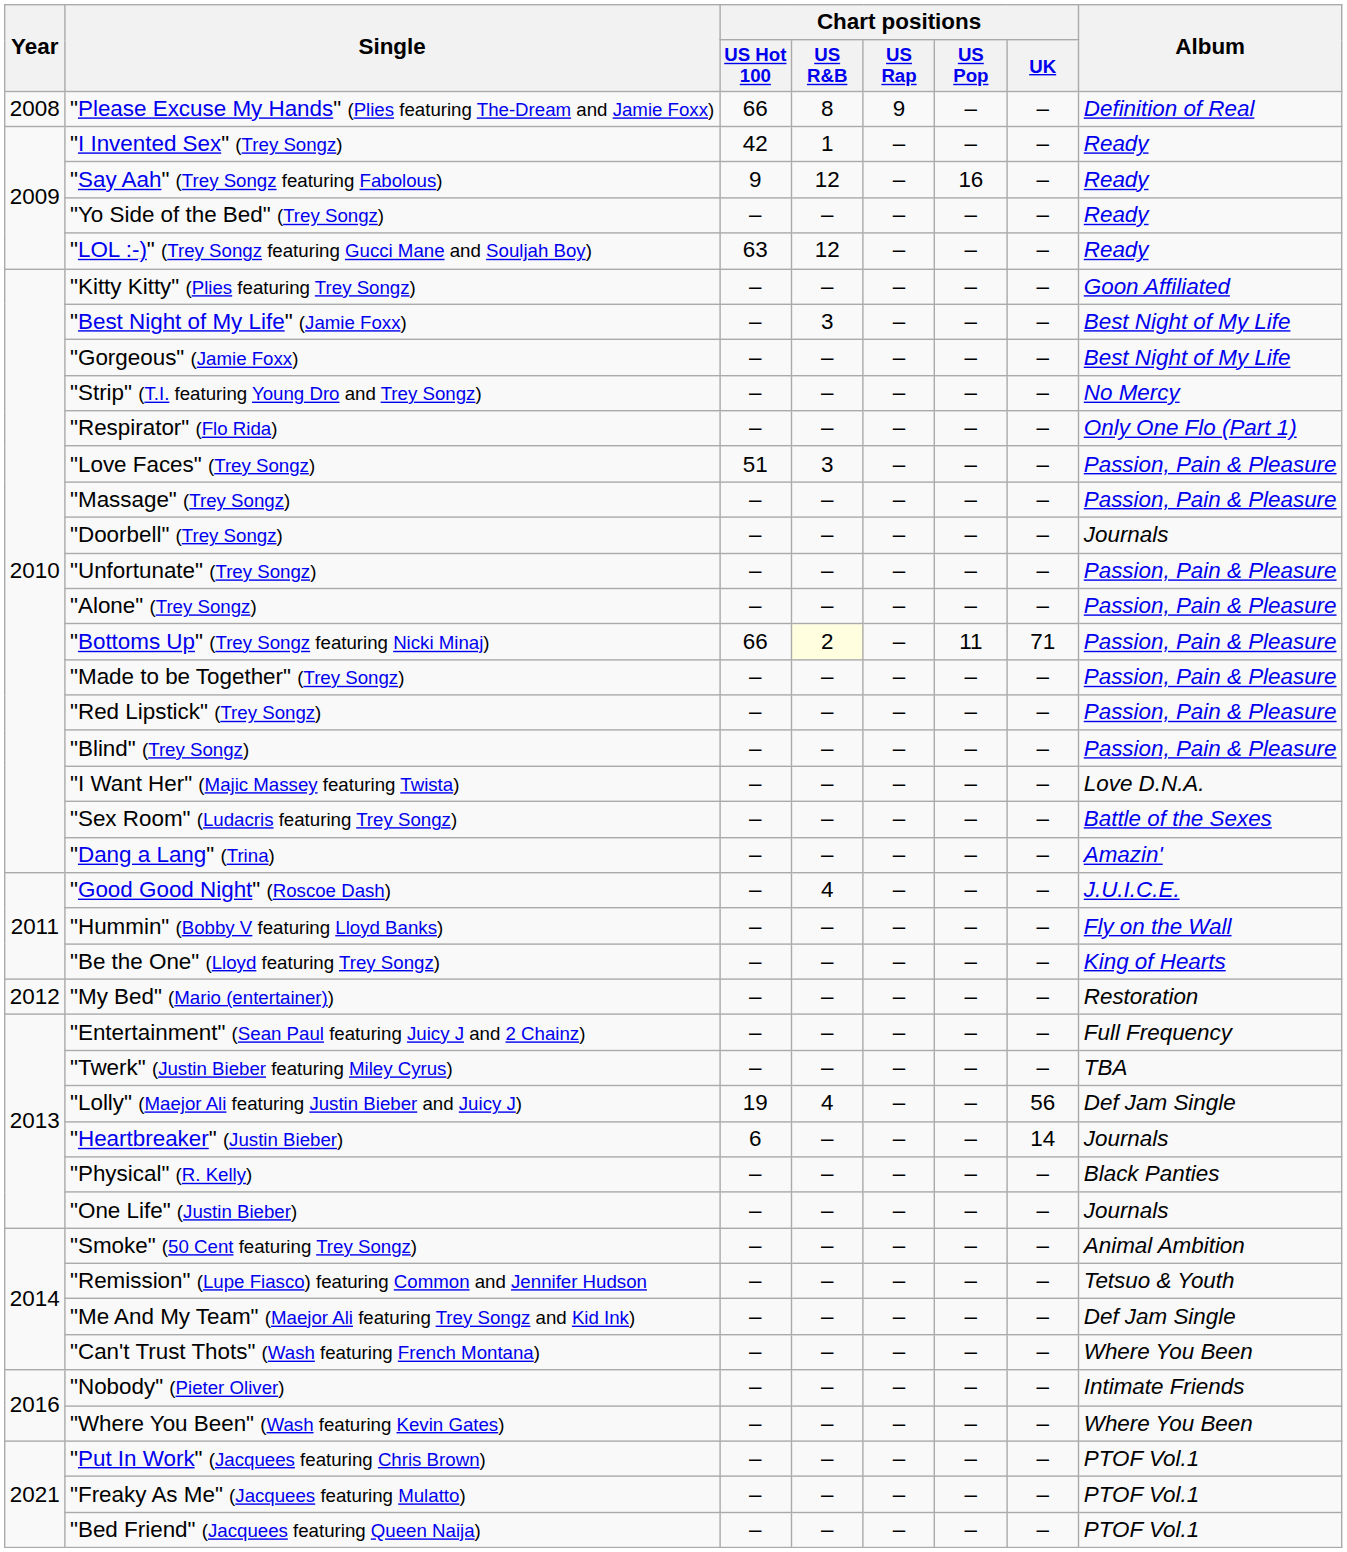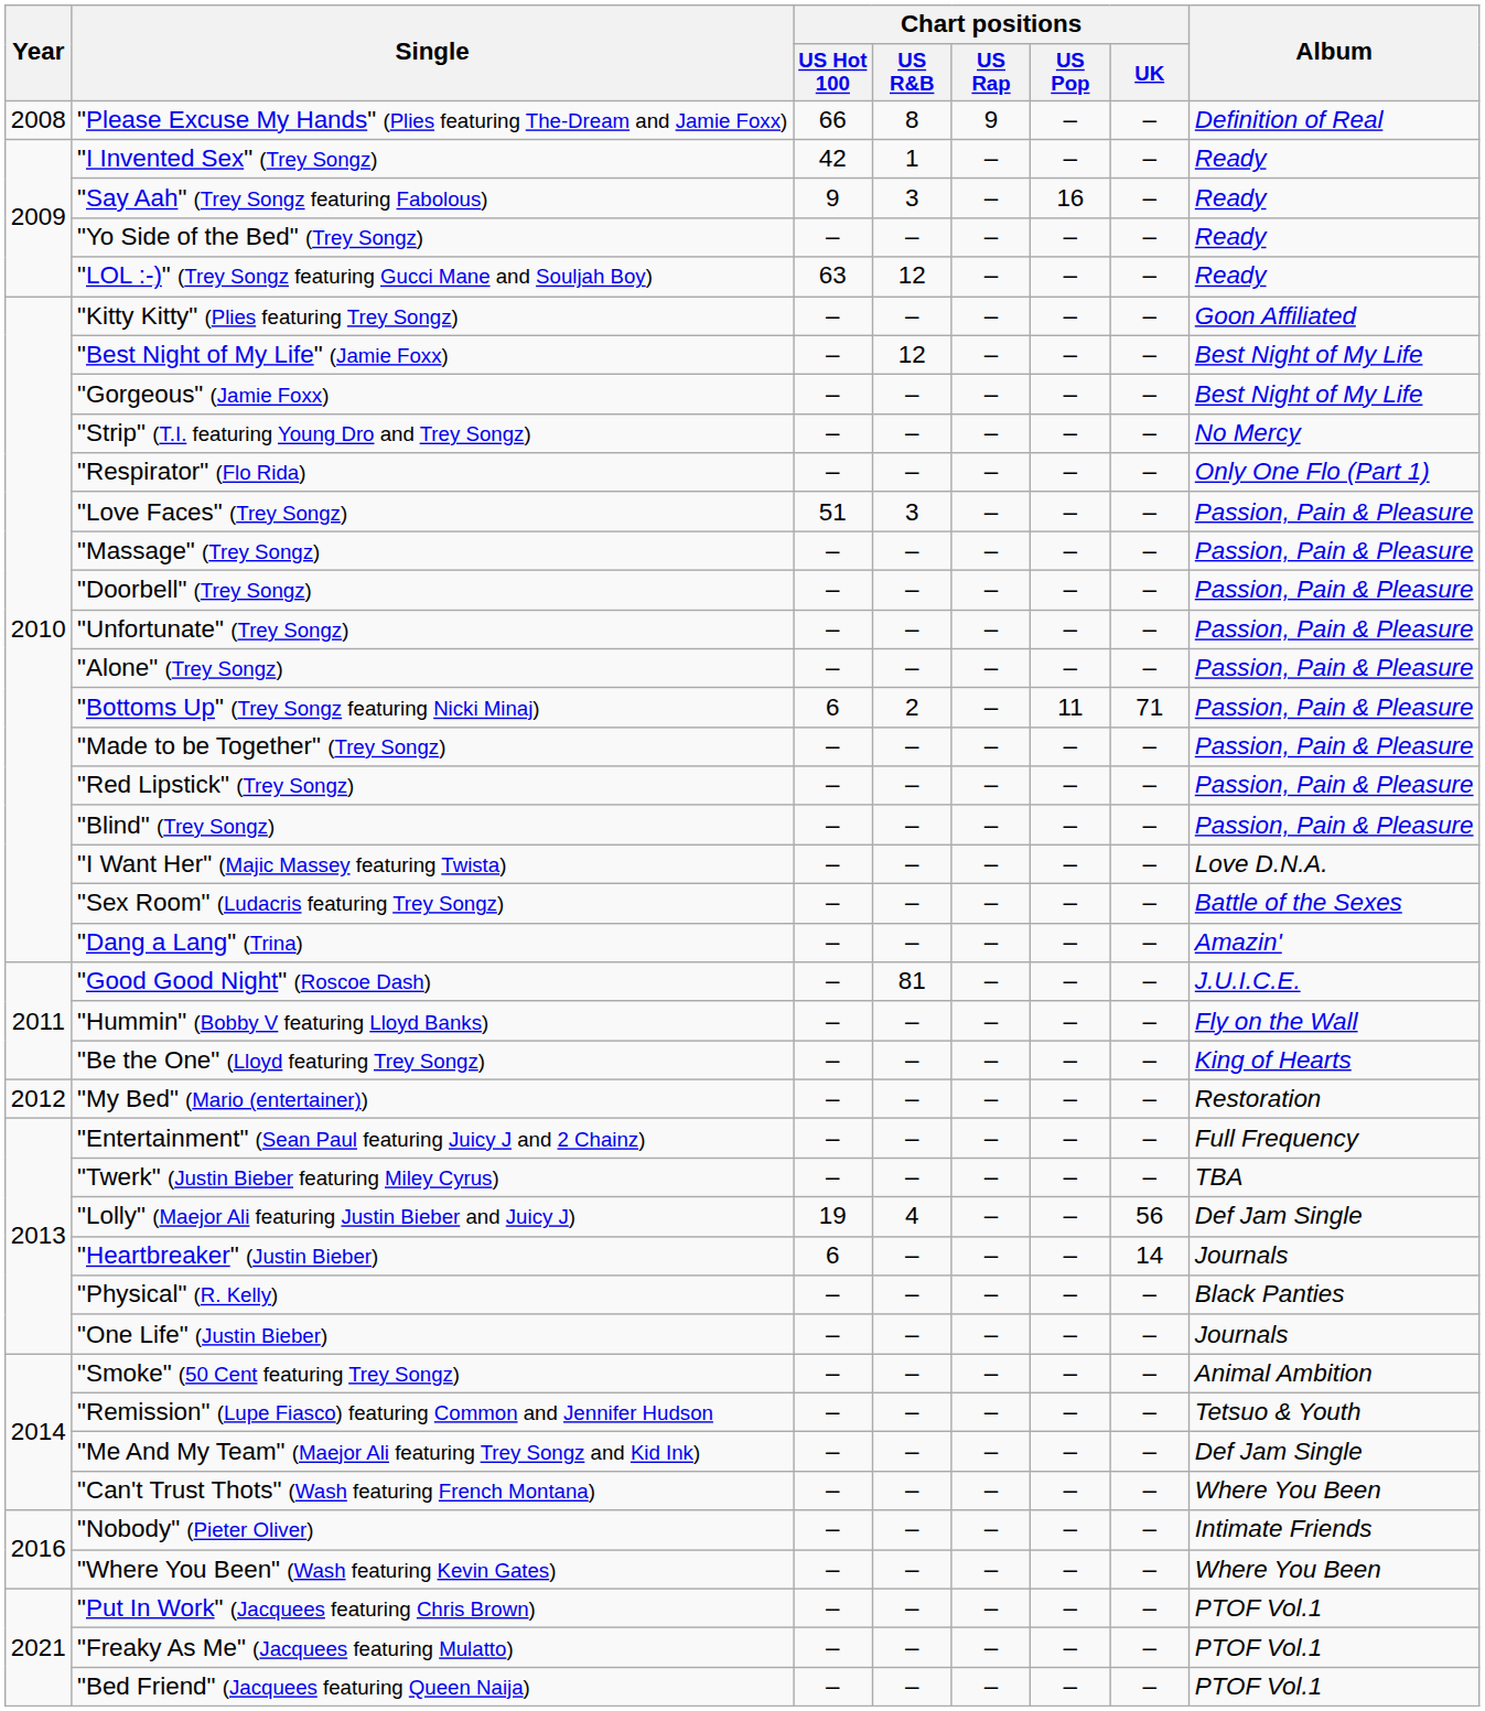 <table class="wikitable" style="text-align:center;">
 <tr>
 <th rowspan="2">Year</th>
 <th rowspan="2">Single</th>
 <th colspan="5">Chart positions</th>
 <th rowspan="2">Album</th>
 </tr>
 <tr style="font-size:smaller;">
 <th width="45"><a href='#'>US Hot 100</a></th>
 <th width="45"><a href='#'>US<br>R&B</a></th>
 <th width="45"><a href='#'>US<br> Rap</a></th>
 <th width="45"><a href='#'>US<br> Pop</a></th>
 <th width="45"><a href='#'>UK</a></th>
 </tr>
 <tr>
 <td align="center" rowspan="1">2008</td>
 <td align="left">"<a href='#'>Please Excuse My Hands</a>" <small>(<a href='#'>Plies</a> featuring <a href='#'>The-Dream</a> and <a href='#'>Jamie Foxx</a>) </small></td>
 <td>66</td>
 <td>8</td>
 <td>9</td>
 <td>–</td>
 <td>–</td>
 <td align="left"><em><a href='#'>Definition of Real</a></em></td>
 </tr>
 <tr>
 <td align="center" rowspan="4">2009</td>
 <td align="left">"<a href='#'>I Invented Sex</a>" <small>(<a href='#'>Trey Songz</a>) </small></td>
 <td>42</td>
 <td>1</td>
 <td>–</td>
 <td>–</td>
 <td>–</td>
 <td align="left"><em><a href='#'>Ready</a></em></td>
 </tr>
 <tr>
 <td align="left">"<a href='#'>Say Aah</a>" <small>(<a href='#'>Trey Songz</a> featuring <a href='#'>Fabolous</a>) </small></td>
 <td>9</td>
-<td>12</td>
+<td>3</td>
 <td>–</td>
 <td>16</td>
 <td>–</td>
 <td align="left"><em><a href='#'>Ready</a></em></td>
 </tr>
 <tr>
 <td align="left">"Yo Side of the Bed" <small>(<a href='#'>Trey Songz</a>) </small></td>
 <td>–</td>
 <td>–</td>
 <td>–</td>
 <td>–</td>
 <td>–</td>
 <td align="left"><em><a href='#'>Ready</a></em></td>
 </tr>
 <tr>
 <td align="left">"<a href='#'>LOL :-)</a>" <small>(<a href='#'>Trey Songz</a> featuring <a href='#'>Gucci Mane</a> and <a href='#'>Souljah Boy</a>) </small></td>
 <td>63</td>
 <td>12</td>
 <td>–</td>
 <td>–</td>
 <td>–</td>
 <td align="left"><em><a href='#'>Ready</a></em></td>
 </tr>
 <tr>
 <td align="center" rowspan="17">2010</td>
 <td align="left">"Kitty Kitty" <small>(<a href='#'>Plies</a> featuring <a href='#'>Trey Songz</a>) </small></td>
 <td>–</td>
 <td>–</td>
 <td>–</td>
 <td>–</td>
 <td>–</td>
 <td align="left"><em><a href='#'>Goon Affiliated</a></em></td>
 </tr>
 <tr>
 <td align="left">"<a href='#'>Best Night of My Life</a>" <small>(<a href='#'>Jamie Foxx</a>) </small></td>
 <td>–</td>
-<td>3</td>
+<td>12</td>
 <td>–</td>
 <td>–</td>
 <td>–</td>
 <td align="left"><em><a href='#'>Best Night of My Life</a></em></td>
 </tr>
 <tr>
 <td align="left">"Gorgeous" <small>(<a href='#'>Jamie Foxx</a>) </small></td>
 <td>–</td>
 <td>–</td>
 <td>–</td>
 <td>–</td>
 <td>–</td>
 <td align="left"><em><a href='#'>Best Night of My Life</a></em></td>
 </tr>
 <tr>
 <td align="left">"Strip" <small>(<a href='#'>T.I.</a> featuring <a href='#'>Young Dro</a> and <a href='#'>Trey Songz</a>) </small></td>
 <td>–</td>
 <td>–</td>
 <td>–</td>
 <td>–</td>
 <td>–</td>
 <td align="left"><em><a href='#'>No Mercy</a></em></td>
 </tr>
 <tr>
 <td align="left">"Respirator" <small>(<a href='#'>Flo Rida</a>)</small></td>
 <td>–</td>
 <td>–</td>
 <td>–</td>
 <td>–</td>
 <td>–</td>
 <td align="left" rowspan="1"><em><a href='#'>Only One Flo (Part 1)</a></em></td>
 </tr>
 <tr>
 <td align="left">"Love Faces" <small>(<a href='#'>Trey Songz</a>)</small></td>
 <td>51</td>
 <td>3</td>
 <td>–</td>
 <td>–</td>
 <td>–</td>
 <td align="left"><em><a href='#'>Passion, Pain & Pleasure</a></em></td>
 </tr>
 <tr>
 <td align="left">"Massage" <small>(<a href='#'>Trey Songz</a>)</small></td>
 <td>–</td>
 <td>–</td>
 <td>–</td>
 <td>–</td>
 <td>–</td>
 <td align="left"><em><a href='#'>Passion, Pain & Pleasure</a></em></td>
 </tr>
 <tr>
 <td align="left">"Doorbell" <small>(<a href='#'>Trey Songz</a>)</small></td>
 <td>–</td>
 <td>–</td>
 <td>–</td>
 <td>–</td>
 <td>–</td>
-<td align="left"><em>Journals</em></td>
+<td align="left"><em><a href='#'>Passion, Pain & Pleasure</a></em></td>
 </tr>
 <tr>
 <td align="left">"Unfortunate" <small>(<a href='#'>Trey Songz</a>)</small></td>
 <td>–</td>
 <td>–</td>
 <td>–</td>
 <td>–</td>
 <td>–</td>
 <td align="left"><em><a href='#'>Passion, Pain & Pleasure</a></em></td>
 </tr>
 <tr>
 <td align="left">"Alone" <small>(<a href='#'>Trey Songz</a>)</small></td>
 <td>–</td>
 <td>–</td>
 <td>–</td>
 <td>–</td>
 <td>–</td>
 <td align="left"><em><a href='#'>Passion, Pain & Pleasure</a></em></td>
 </tr>
 <tr>
 <td align="left">"<a href='#'>Bottoms Up</a>" <small>(<a href='#'>Trey Songz</a> featuring <a href='#'>Nicki Minaj</a>)</small></td>
-<td>66</td>
-<td style="background: lightyellow;">2</td>
+<td>6</td>
+<td>2</td>
 <td>–</td>
 <td>11</td>
 <td>71</td>
 <td align="left"><em><a href='#'>Passion, Pain & Pleasure</a></em></td>
 </tr>
 <tr>
 <td align="left">"Made to be Together" <small>(<a href='#'>Trey Songz</a>)</small></td>
 <td>–</td>
 <td>–</td>
 <td>–</td>
 <td>–</td>
 <td>–</td>
 <td align="left"><em><a href='#'>Passion, Pain & Pleasure</a></em></td>
 </tr>
 <tr>
 <td align="left">"Red Lipstick" <small>(<a href='#'>Trey Songz</a>)</small></td>
 <td>–</td>
 <td>–</td>
 <td>–</td>
 <td>–</td>
 <td>–</td>
 <td align="left"><em><a href='#'>Passion, Pain & Pleasure</a></em></td>
 </tr>
 <tr>
 <td align="left">"Blind" <small>(<a href='#'>Trey Songz</a>)</small></td>
 <td>–</td>
 <td>–</td>
 <td>–</td>
 <td>–</td>
 <td>–</td>
 <td align="left"><em><a href='#'>Passion, Pain & Pleasure</a></em></td>
 </tr>
 <tr>
 <td align="left">"I Want Her" <small>(<a href='#'>Majic Massey</a> featuring <a href='#'>Twista</a>)</small></td>
 <td>–</td>
 <td>–</td>
 <td>–</td>
 <td>–</td>
 <td>–</td>
 <td align="left"><em>Love D.N.A.</em></td>
 </tr>
 <tr>
 <td align="left">"Sex Room" <small>(<a href='#'>Ludacris</a> featuring <a href='#'>Trey Songz</a>)</small></td>
 <td>–</td>
 <td>–</td>
 <td>–</td>
 <td>–</td>
 <td>–</td>
 <td align="left"><em><a href='#'>Battle of the Sexes</a></em></td>
 </tr>
 <tr>
 <td align="left">"<a href='#'>Dang a Lang</a>" <small>(<a href='#'>Trina</a>)</small></td>
 <td>–</td>
 <td>–</td>
 <td>–</td>
 <td>–</td>
 <td>–</td>
 <td align="left"><em><a href='#'>Amazin'</a></em></td>
 </tr>
 <tr>
 <td align="center" rowspan="3">2011</td>
 <td align="left">"<a href='#'>Good Good Night</a>" <small>(<a href='#'>Roscoe Dash</a>)</small></td>
 <td>–</td>
-<td>4</td>
+<td>81</td>
 <td>–</td>
 <td>–</td>
 <td>–</td>
 <td align="left"><em><a href='#'>J.U.I.C.E.</a></em></td>
 </tr>
 <tr>
 <td align="left">"Hummin" <small>(<a href='#'>Bobby V</a> featuring <a href='#'>Lloyd Banks</a>)</small></td>
 <td>–</td>
 <td>–</td>
 <td>–</td>
 <td>–</td>
 <td>–</td>
 <td align="left"><em><a href='#'>Fly on the Wall</a></em></td>
 </tr>
 <tr>
 <td align="left">"Be the One" <small>(<a href='#'>Lloyd</a> featuring <a href='#'>Trey Songz</a>)</small></td>
 <td>–</td>
 <td>–</td>
 <td>–</td>
 <td>–</td>
 <td>–</td>
 <td align="left"><em><a href='#'>King of Hearts</a></em></td>
 </tr>
 <tr>
 <td align="center" rowspan="1">2012</td>
 <td align="left">"My Bed" <small>(<a href='#'>Mario (entertainer)</a>)</small></td>
 <td>–</td>
 <td>–</td>
 <td>–</td>
 <td>–</td>
 <td>–</td>
 <td align="left"><em>Restoration</em></td>
 </tr>
 <tr>
 <td align="center" rowspan="6">2013</td>
 <td align="left">"Entertainment" <small>(<a href='#'>Sean Paul</a> featuring <a href='#'>Juicy J</a> and <a href='#'>2 Chainz</a>)</small></td>
 <td>–</td>
 <td>–</td>
 <td>–</td>
 <td>–</td>
 <td>–</td>
 <td align="left"><em>Full Frequency</em></td>
 </tr>
 <tr>
 <td align="left">"Twerk" <small>(<a href='#'>Justin Bieber</a> featuring <a href='#'>Miley Cyrus</a>)</small></td>
 <td>–</td>
 <td>–</td>
 <td>–</td>
 <td>–</td>
 <td>–</td>
 <td align="left"><em>TBA</em></td>
 </tr>
 <tr>
 <td align="left">"Lolly" <small>(<a href='#'>Maejor Ali</a> featuring <a href='#'>Justin Bieber</a> and <a href='#'>Juicy J</a>)</small></td>
 <td>19</td>
 <td>4</td>
 <td>–</td>
 <td>–</td>
 <td>56</td>
 <td align="left"><em>Def Jam Single</em></td>
 </tr>
 <tr>
 <td align="left">"<a href='#'>Heartbreaker</a>" <small>(<a href='#'>Justin Bieber</a>)</small></td>
 <td>6</td>
 <td>–</td>
 <td>–</td>
 <td>–</td>
 <td>14</td>
 <td align="left"><em>Journals</em></td>
 </tr>
 <tr>
 <td align="left">"Physical" <small>(<a href='#'>R. Kelly</a>)</small></td>
 <td>–</td>
 <td>–</td>
 <td>–</td>
 <td>–</td>
 <td>–</td>
 <td align="left"><em>Black Panties</em></td>
 </tr>
 <tr>
 <td align="left">"One Life" <small>(<a href='#'>Justin Bieber</a>)</small></td>
 <td>–</td>
 <td>–</td>
 <td>–</td>
 <td>–</td>
 <td>–</td>
 <td align="left"><em>Journals</em></td>
 </tr>
 <tr>
 <td align="center" rowspan="4">2014</td>
 <td align="left">"Smoke" <small>(<a href='#'>50 Cent</a> featuring <a href='#'>Trey Songz</a>)</small></td>
 <td>–</td>
 <td>–</td>
 <td>–</td>
 <td>–</td>
 <td>–</td>
 <td align="left"><em>Animal Ambition</em></td>
 </tr>
 <tr>
 <td align="left">"Remission" <small>(<a href='#'>Lupe Fiasco</a>) featuring <a href='#'>Common</a> and <a href='#'>Jennifer Hudson</a></small></td>
 <td>–</td>
 <td>–</td>
 <td>–</td>
 <td>–</td>
 <td>–</td>
 <td align="left"><em>Tetsuo & Youth</em></td>
 </tr>
 <tr>
 <td align="left">"Me And My Team" <small>(<a href='#'>Maejor Ali</a> featuring <a href='#'>Trey Songz</a> and <a href='#'>Kid Ink</a>)</small></td>
 <td>–</td>
 <td>–</td>
 <td>–</td>
 <td>–</td>
 <td>–</td>
 <td align="left"><em>Def Jam Single</em></td>
 </tr>
 <tr>
 <td align="left">"Can't Trust Thots" <small>(<a href='#'>Wash</a> featuring <a href='#'>French Montana</a>)</small></td>
 <td>–</td>
 <td>–</td>
 <td>–</td>
 <td>–</td>
 <td>–</td>
 <td align="left"><em>Where You Been</em></td>
 </tr>
 <tr>
 <td align="center" rowspan="2">2016</td>
 <td align="left">"Nobody" <small>(<a href='#'>Pieter Oliver</a>)</small></td>
 <td>–</td>
 <td>–</td>
 <td>–</td>
 <td>–</td>
 <td>–</td>
 <td align="left"><em>Intimate Friends</em></td>
 </tr>
 <tr>
 <td align="left">"Where You Been" <small>(<a href='#'>Wash</a> featuring <a href='#'>Kevin Gates</a>)</small></td>
 <td>–</td>
 <td>–</td>
 <td>–</td>
 <td>–</td>
 <td>–</td>
 <td align="left"><em>Where You Been</em></td>
 </tr>
 <tr>
 <td align="center" rowspan="6">2021</td>
 <td align="left">"<a href='#'>Put In Work</a>" <small>(<a href='#'>Jacquees</a> featuring <a href='#'>Chris Brown</a>)</small></td>
 <td>–</td>
 <td>–</td>
 <td>–</td>
 <td>–</td>
 <td>–</td>
 <td align="left"><em>PTOF Vol.1</em></td>
 </tr>
 <tr>
 <td align="left">"Freaky As Me" <small>(<a href='#'>Jacquees</a> featuring <a href='#'>Mulatto</a>)</small></td>
 <td>–</td>
 <td>–</td>
 <td>–</td>
 <td>–</td>
 <td>–</td>
 <td align="left"><em>PTOF Vol.1</em></td>
 </tr>
 <tr>
 <td align="left">"Bed Friend" <small>(<a href='#'>Jacquees</a> featuring <a href='#'>Queen Naija</a>)</small></td>
 <td>–</td>
 <td>–</td>
 <td>–</td>
 <td>–</td>
 <td>–</td>
 <td align="left"><em>PTOF Vol.1</em></td>
 </tr>
 </table>
